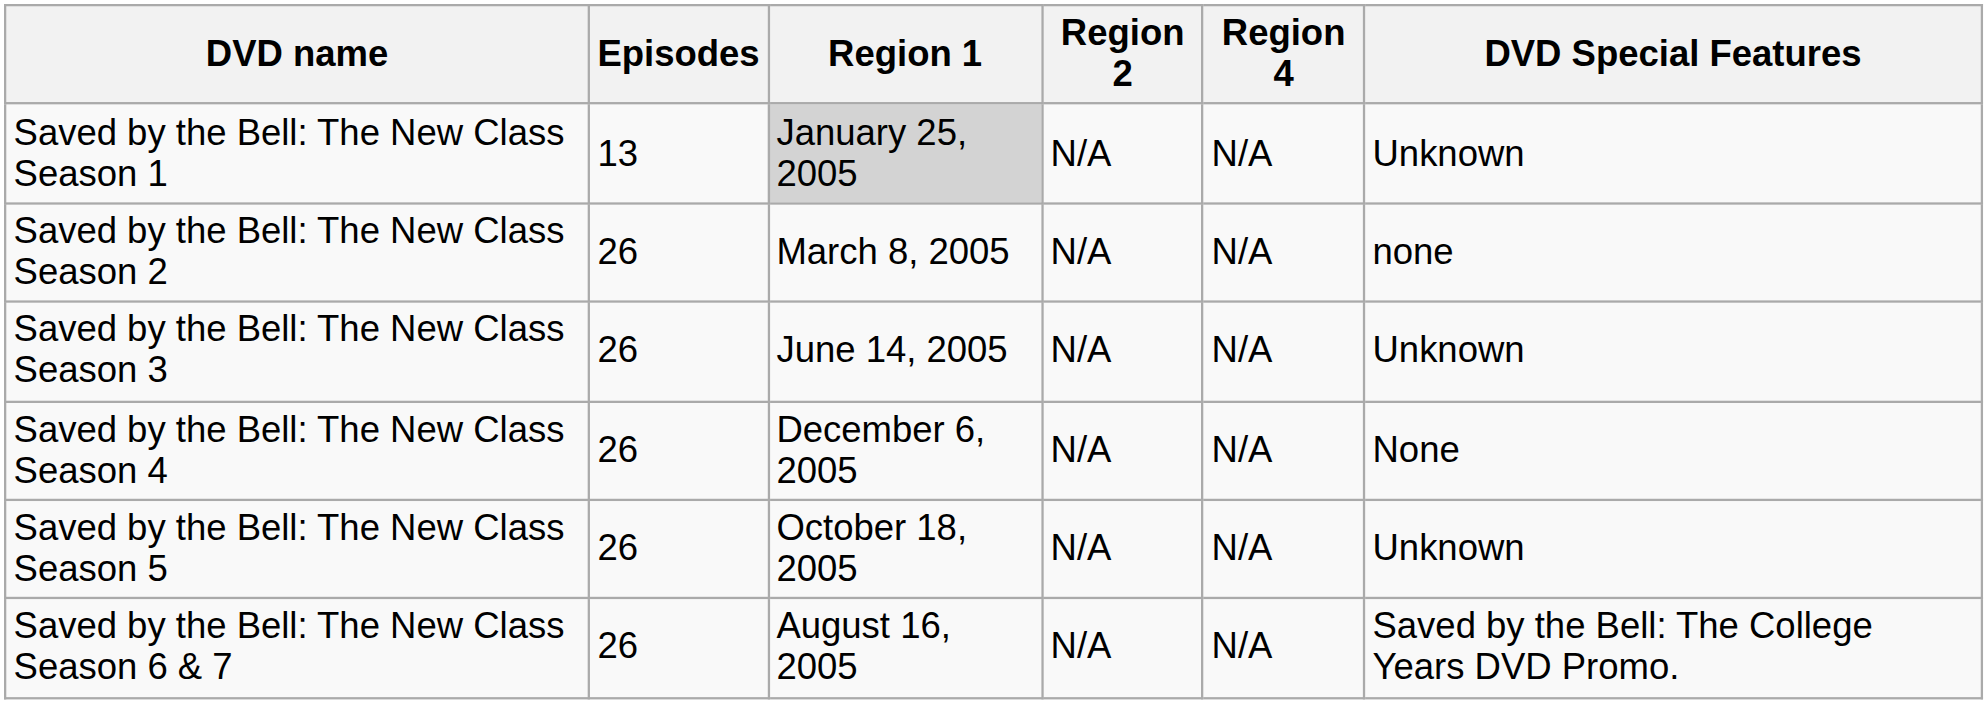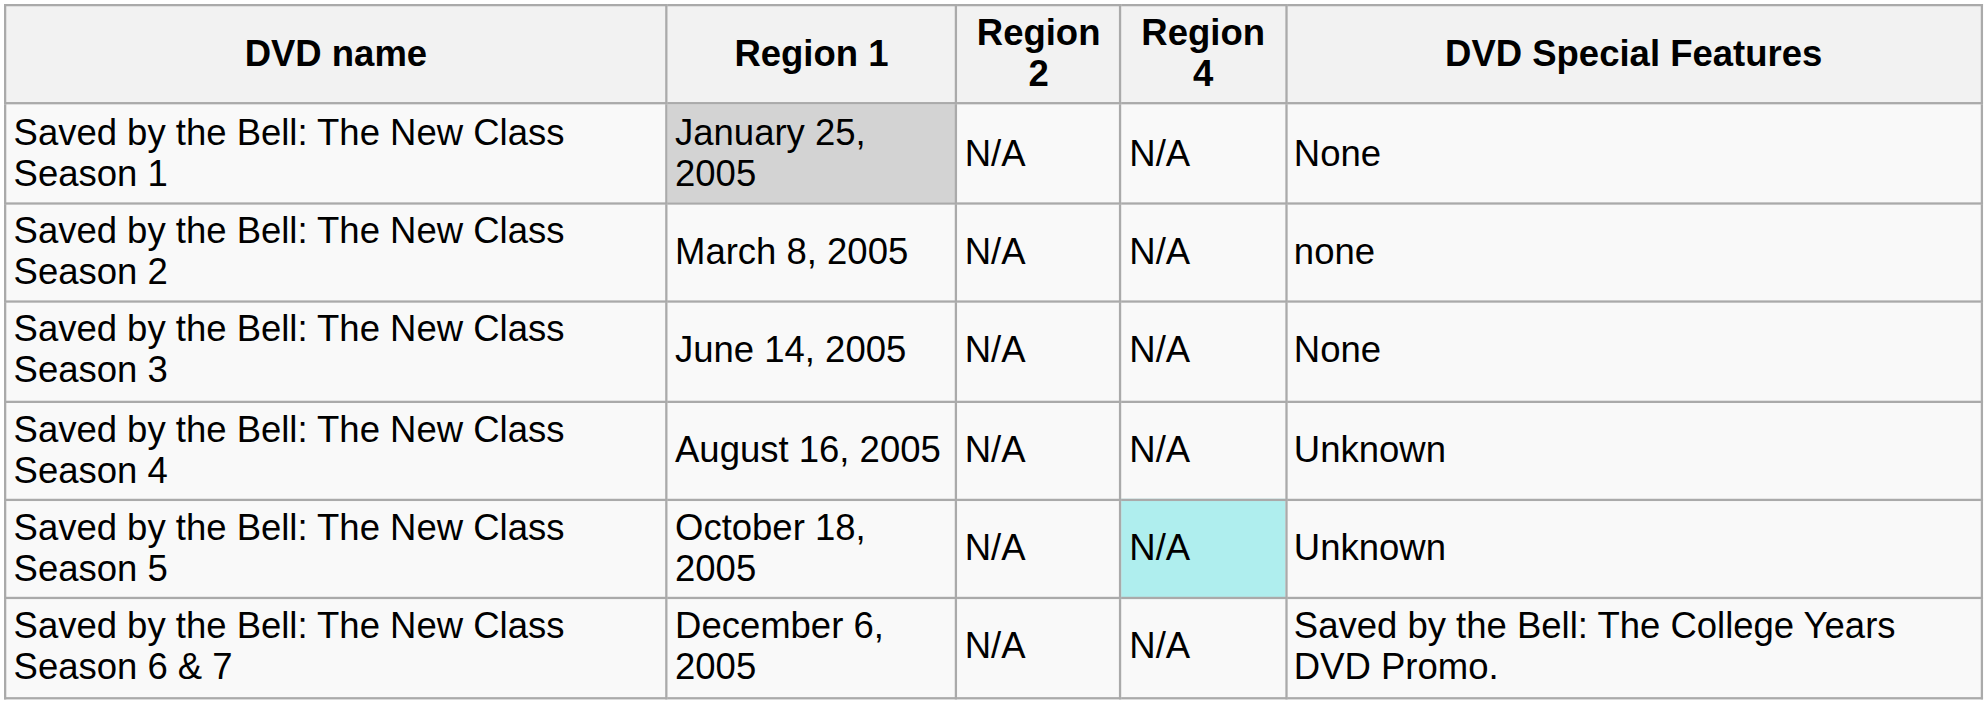 <table class="wikitable">
 <tr>
 <th>DVD name</th>
-<th>Episodes</th>
 <th>Region 1</th>
 <th>Region 2</th>
 <th>Region 4</th>
 <th>DVD Special Features</th>
 </tr>
 <tr>
 <td>Saved by the Bell: The New Class Season 1</td>
-<td>13</td>
 <td style="background: lightgrey;">January 25, 2005</td>
 <td>N/A</td>
 <td>N/A</td>
-<td>Unknown</td>
+<td>None</td>
 </tr>
 <tr>
 <td>Saved by the Bell: The New Class Season 2</td>
-<td>26</td>
 <td>March 8, 2005</td>
 <td>N/A</td>
 <td>N/A</td>
 <td>none</td>
 </tr>
 <tr>
 <td>Saved by the Bell: The New Class Season 3</td>
-<td>26</td>
 <td>June 14, 2005</td>
+<td>N/A</td>
+<td>N/A</td>
+<td>None</td>
+</tr>
+<tr>
+<td>Saved by the Bell: The New Class Season 4</td>
+<td>August 16, 2005</td>
 <td>N/A</td>
 <td>N/A</td>
 <td>Unknown</td>
 </tr>
 <tr>
-<td>Saved by the Bell: The New Class Season 4</td>
-<td>26</td>
-<td>December 6, 2005</td>
-<td>N/A</td>
-<td>N/A</td>
-<td>None</td>
-</tr>
-<tr>
 <td>Saved by the Bell: The New Class Season 5</td>
-<td>26</td>
 <td>October 18, 2005</td>
 <td>N/A</td>
-<td>N/A</td>
+<td style="background: paleturquoise;">N/A</td>
 <td>Unknown</td>
 </tr>
 <tr>
 <td>Saved by the Bell: The New Class Season 6 & 7</td>
-<td>26</td>
-<td>August 16, 2005</td>
+<td>December 6, 2005</td>
 <td>N/A</td>
 <td>N/A</td>
 <td>Saved by the Bell: The College Years DVD Promo.</td>
 </tr>
 </table>
